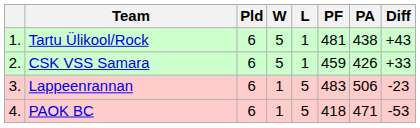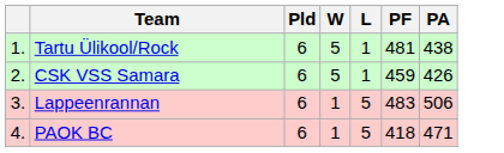 <table class=wikitable style="text-align:center">
 <tr>
 <th width=15></th>
 <th width=220>Team</th>
 <th width=20>Pld</th>
 <th width=20>W</th>
 <th width=20>L</th>
 <th width=20>PF</th>
 <th width=20>PA</th>
-<th width=30>Diff</th>
 </tr>
 <tr style="background: #ccffcc;">
 <td>1.</td>
 <td align=left> <a href='#'>Tartu Ülikool/Rock</a></td>
 <td>6</td>
 <td>5</td>
 <td>1</td>
 <td>481</td>
 <td>438</td>
-<td>+43</td>
 </tr>
 <tr style="background: #ccffcc;">
 <td>2.</td>
 <td align=left> <a href='#'>CSK VSS Samara</a></td>
 <td>6</td>
 <td>5</td>
 <td>1</td>
 <td>459</td>
 <td>426</td>
-<td>+33</td>
 </tr>
 <tr style="background: #ffcccc;">
 <td>3.</td>
 <td align=left> <a href='#'>Lappeenrannan</a></td>
 <td>6</td>
 <td>1</td>
 <td>5</td>
 <td>483</td>
 <td>506</td>
-<td>-23</td>
 </tr>
 <tr style="background: #ffcccc;">
 <td>4.</td>
 <td align=left> <a href='#'>PAOK BC</a></td>
 <td>6</td>
 <td>1</td>
 <td>5</td>
 <td>418</td>
 <td>471</td>
-<td>-53</td>
 </tr>
 </table>
